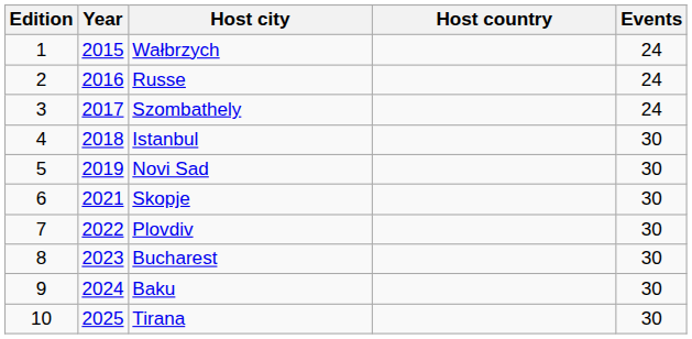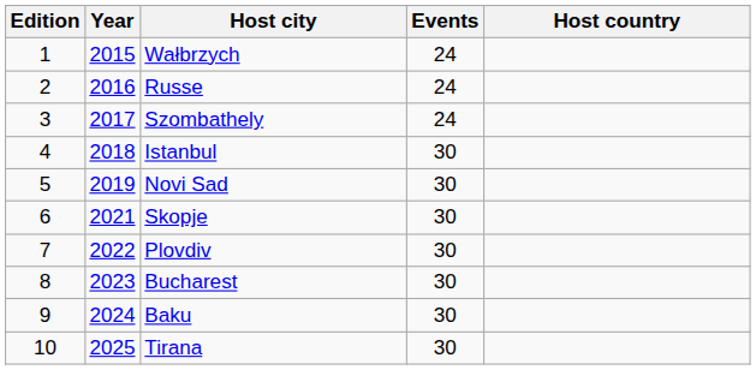 <table class="wikitable" style="text-align:left; font-size:100%">
 <tr>
 <th width=30>Edition</th>
 <th width=30>Year</th>
 <th width=200>Host city</th>
+<th width=30>Events</th>
 <th width=200>Host country</th>
-<th width=30>Events</th>
 </tr>
 <tr>
 <td align=center>1</td>
 <td><a href='#'>2015</a></td>
 <td><a href='#'>Wałbrzych</a></td>
+<td align=center>24</td>
 <td></td>
-<td align=center>24</td>
 </tr>
 <tr>
 <td align=center>2</td>
 <td><a href='#'>2016</a></td>
 <td><a href='#'>Russe</a></td>
+<td align=center>24</td>
 <td></td>
-<td align=center>24</td>
 </tr>
 <tr>
 <td align=center>3</td>
 <td><a href='#'>2017</a></td>
 <td><a href='#'>Szombathely</a></td>
+<td align=center>24</td>
 <td></td>
-<td align=center>24</td>
 </tr>
 <tr>
 <td align=center>4</td>
 <td><a href='#'>2018</a></td>
 <td><a href='#'>Istanbul</a></td>
+<td align=center>30</td>
 <td></td>
-<td align=center>30</td>
 </tr>
 <tr>
 <td align=center>5</td>
 <td><a href='#'>2019</a></td>
 <td><a href='#'>Novi Sad</a></td>
+<td align=center>30</td>
 <td></td>
-<td align=center>30</td>
 </tr>
 <tr>
 <td align=center>6</td>
 <td><a href='#'>2021</a></td>
 <td><a href='#'>Skopje</a></td>
+<td align=center>30</td>
 <td></td>
-<td align=center>30</td>
 </tr>
 <tr>
 <td align=center>7</td>
 <td><a href='#'>2022</a></td>
 <td><a href='#'>Plovdiv</a></td>
+<td align=center>30</td>
 <td></td>
-<td align=center>30</td>
 </tr>
 <tr>
 <td align=center>8</td>
 <td><a href='#'>2023</a></td>
 <td><a href='#'>Bucharest</a></td>
+<td align=center>30</td>
 <td></td>
-<td align=center>30</td>
 </tr>
 <tr>
 <td align=center>9</td>
 <td><a href='#'>2024</a></td>
 <td><a href='#'>Baku</a></td>
+<td align=center>30</td>
 <td></td>
-<td align=center>30</td>
 </tr>
 <tr>
 <td align=center>10</td>
 <td><a href='#'>2025</a></td>
 <td><a href='#'>Tirana</a></td>
+<td align=center>30</td>
 <td></td>
-<td align=center>30</td>
 </tr>
 </table>
